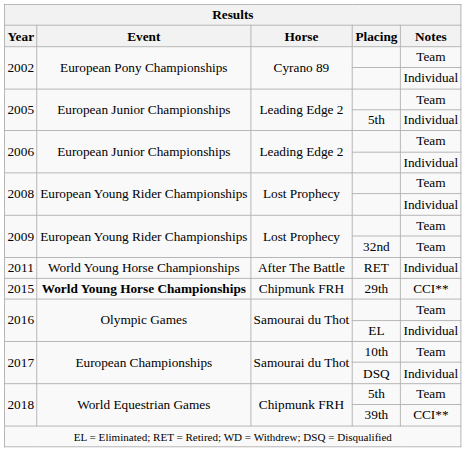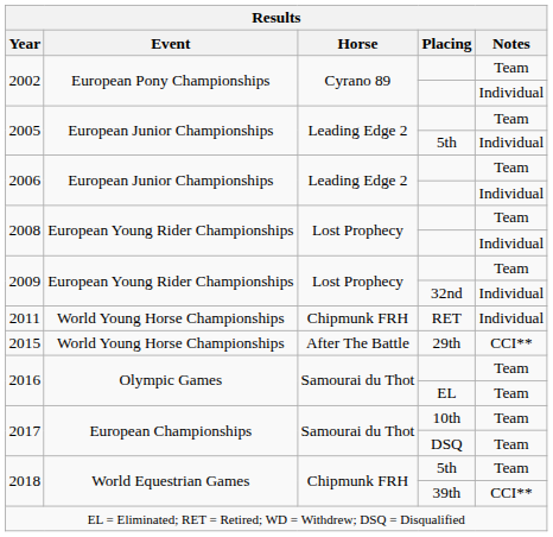 <table class="wikitable" style="text-align:center">
 <tr>
 <th colspan="11" align="center"><strong>Results</strong></th>
 </tr>
 <tr>
 <th>Year</th>
 <th>Event</th>
 <th>Horse</th>
 <th>Placing</th>
 <th>Notes</th>
 </tr>
 <tr>
 <td rowspan="2">2002</td>
 <td rowspan="2">European Pony Championships</td>
 <td rowspan="2">Cyrano 89</td>
 <td></td>
 <td>Team</td>
 </tr>
 <tr>
 <td></td>
 <td>Individual</td>
 </tr>
 <tr>
 <td rowspan="2">2005</td>
 <td rowspan="2">European Junior Championships</td>
 <td rowspan="2">Leading Edge 2</td>
 <td></td>
 <td>Team</td>
 </tr>
 <tr>
 <td>5th</td>
 <td>Individual</td>
 </tr>
 <tr>
 <td rowspan="2">2006</td>
 <td rowspan="2">European Junior Championships</td>
 <td rowspan="2">Leading Edge 2</td>
 <td></td>
 <td>Team</td>
 </tr>
 <tr>
 <td></td>
 <td>Individual</td>
 </tr>
 <tr>
 <td rowspan="2">2008</td>
 <td rowspan="2">European Young Rider Championships</td>
 <td rowspan="2">Lost Prophecy</td>
 <td></td>
 <td>Team</td>
 </tr>
 <tr>
 <td></td>
 <td>Individual</td>
 </tr>
 <tr>
 <td rowspan="2">2009</td>
 <td rowspan="2">European Young Rider Championships</td>
 <td rowspan="2">Lost Prophecy</td>
 <td></td>
 <td>Team</td>
 </tr>
 <tr>
 <td>32nd</td>
-<td>Team</td>
+<td>Individual</td>
 </tr>
 <tr>
 <td>2011</td>
 <td>World Young Horse Championships</td>
-<td>After The Battle</td>
+<td>Chipmunk FRH</td>
 <td>RET</td>
 <td>Individual</td>
 </tr>
 <tr>
 <td>2015</td>
-<td><strong>World Young Horse Championships</strong></td>
-<td>Chipmunk FRH</td>
+<td>World Young Horse Championships</td>
+<td>After The Battle</td>
 <td>29th</td>
 <td>CCI**</td>
 </tr>
 <tr>
 <td rowspan="2">2016</td>
 <td rowspan="2">Olympic Games</td>
 <td rowspan="2">Samourai du Thot</td>
 <td></td>
 <td>Team</td>
 </tr>
 <tr>
 <td>EL</td>
-<td>Individual</td>
+<td>Team</td>
 </tr>
 <tr>
 <td rowspan="2">2017</td>
 <td rowspan="2">European Championships</td>
 <td rowspan="2">Samourai du Thot</td>
 <td>10th</td>
 <td>Team</td>
 </tr>
 <tr>
 <td>DSQ</td>
-<td>Individual</td>
+<td>Team</td>
 </tr>
 <tr>
 <td rowspan="2">2018</td>
 <td rowspan="2">World Equestrian Games</td>
 <td rowspan="2">Chipmunk FRH</td>
 <td>5th</td>
 <td>Team</td>
 </tr>
 <tr>
 <td>39th</td>
 <td>CCI**</td>
 </tr>
 <tr>
 <td colspan="11" align="center"><small> EL = Eliminated; RET = Retired; WD = Withdrew; DSQ = Disqualified</small></td>
 </tr>
 </table>
